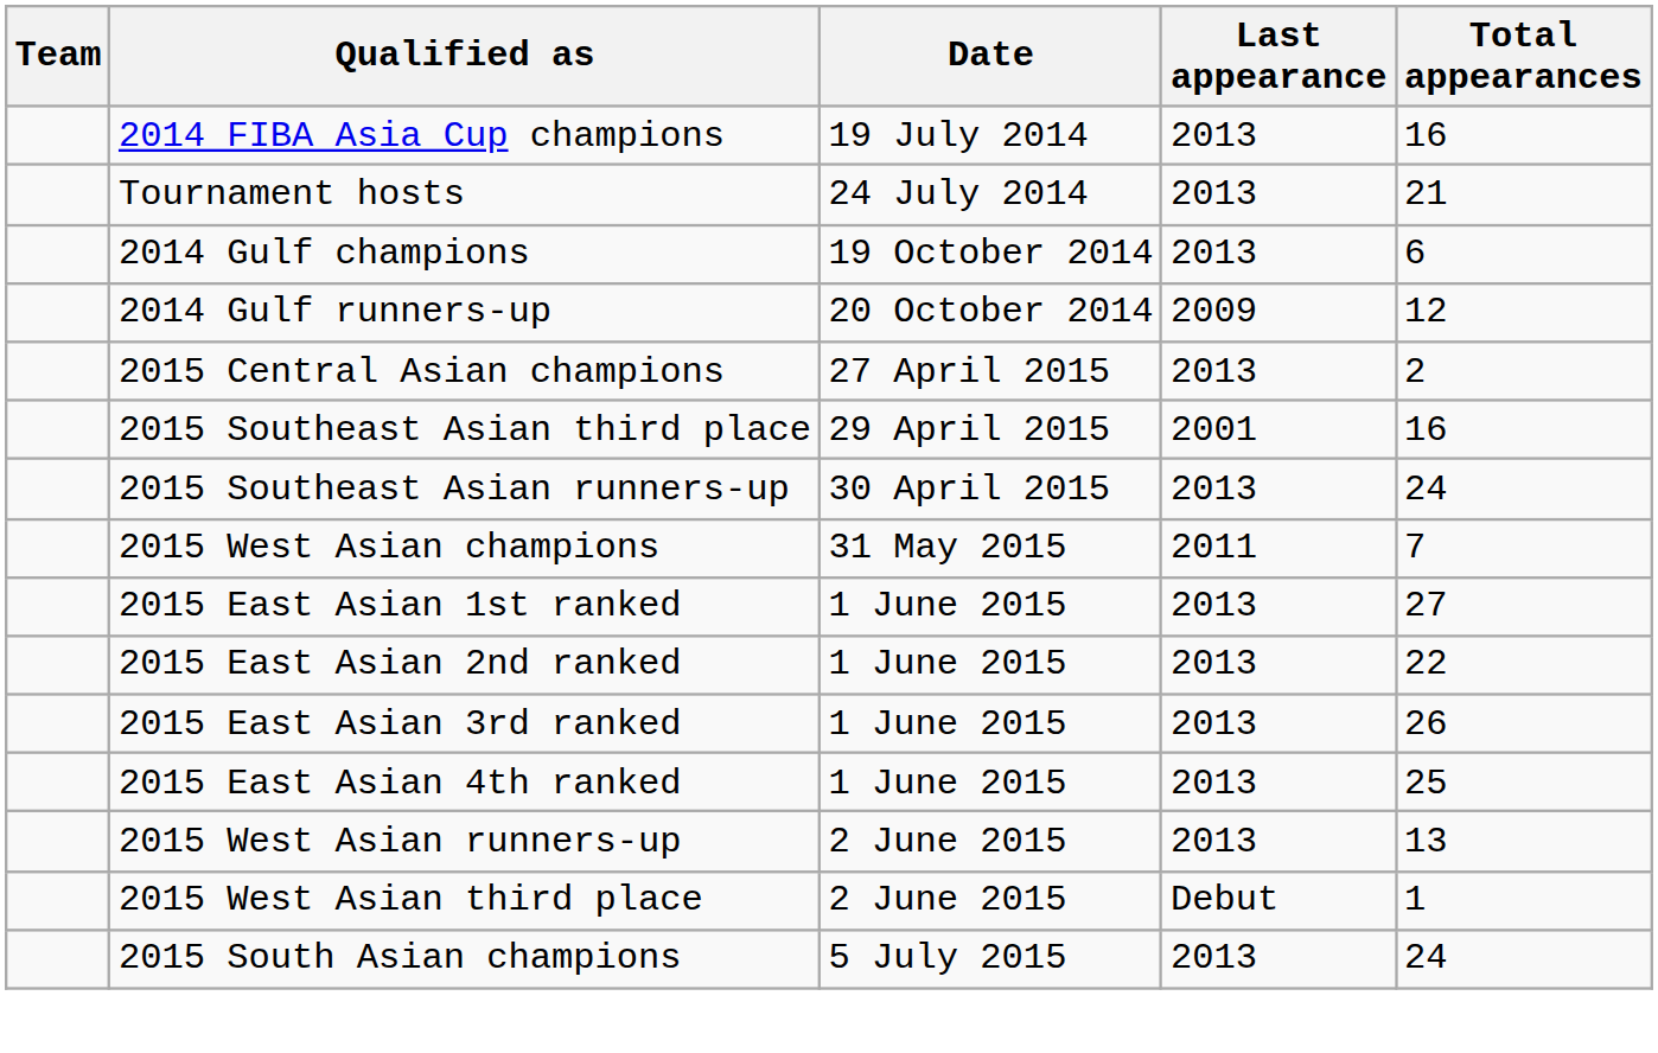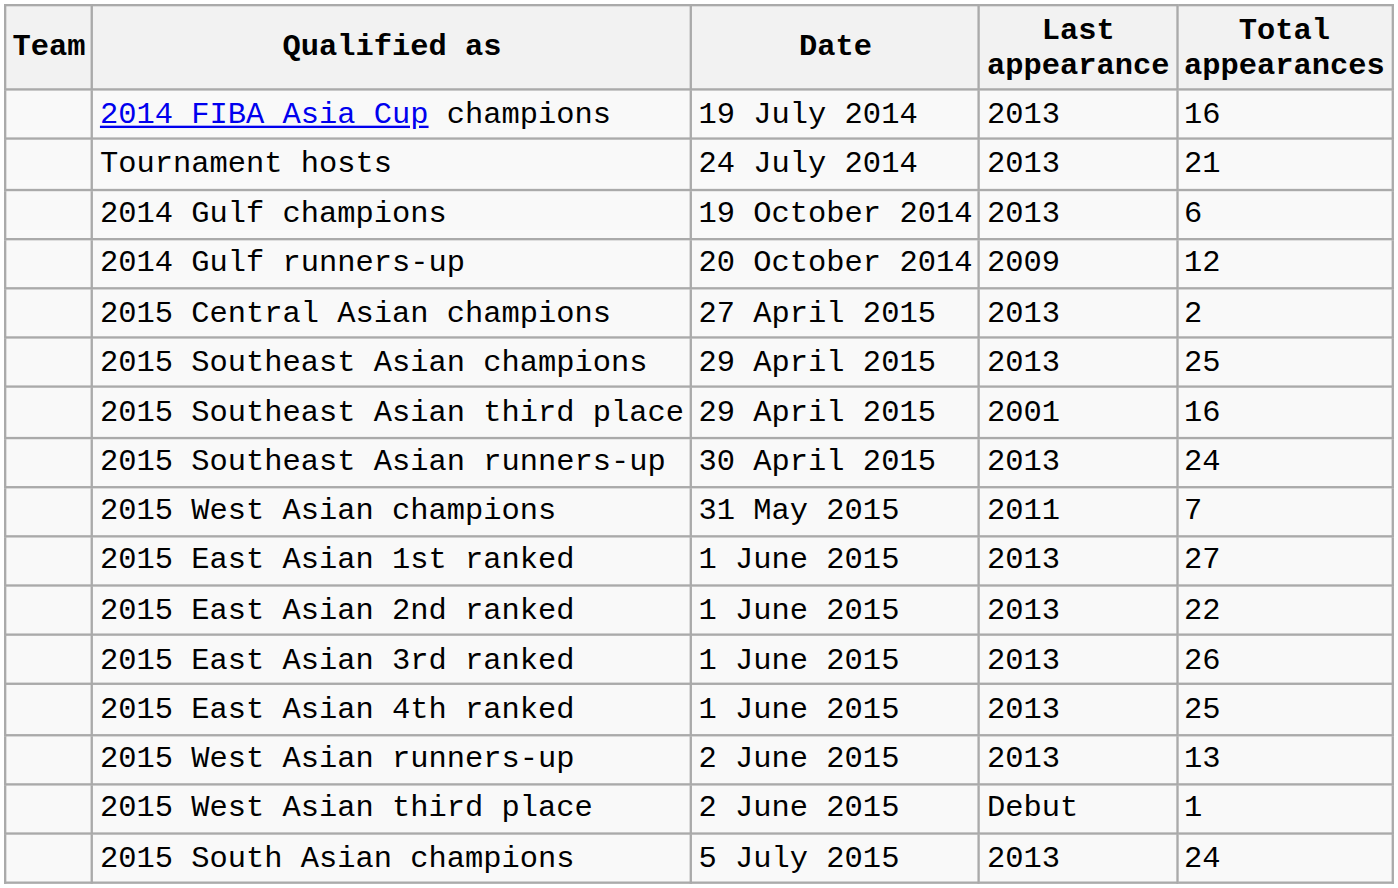 <table class=wikitable>
 <tr>
 <th>Team</th>
 <th>Qualified as</th>
 <th>Date</th>
 <th>Last<br>appearance</th>
 <th>Total<br>appearances</th>
 </tr>
 <tr>
 <td></td>
 <td><a href='#'>2014 FIBA Asia Cup</a> champions</td>
 <td>19 July 2014</td>
 <td>2013</td>
 <td>16</td>
 </tr>
 <tr>
 <td></td>
 <td>Tournament hosts</td>
 <td>24 July 2014</td>
 <td>2013</td>
 <td>21</td>
 </tr>
 <tr>
 <td></td>
 <td>2014 Gulf champions</td>
 <td>19 October 2014</td>
 <td>2013</td>
 <td>6</td>
 </tr>
 <tr>
 <td></td>
 <td>2014 Gulf runners-up</td>
 <td>20 October 2014</td>
 <td>2009</td>
 <td>12</td>
 </tr>
 <tr>
 <td></td>
 <td>2015 Central Asian champions</td>
 <td>27 April 2015</td>
 <td>2013</td>
 <td>2</td>
+</tr>
+<tr>
+<td></td>
+<td>2015 Southeast Asian champions</td>
+<td>29 April 2015</td>
+<td>2013</td>
+<td>25</td>
 </tr>
 <tr>
 <td></td>
 <td>2015 Southeast Asian third place</td>
 <td>29 April 2015</td>
 <td>2001</td>
 <td>16</td>
 </tr>
 <tr>
 <td></td>
 <td>2015 Southeast Asian runners-up</td>
 <td>30 April 2015</td>
 <td>2013</td>
 <td>24</td>
 </tr>
 <tr>
 <td></td>
 <td>2015 West Asian champions</td>
 <td>31 May 2015</td>
 <td>2011</td>
 <td>7</td>
 </tr>
 <tr>
 <td></td>
 <td>2015 East Asian 1st ranked</td>
 <td>1 June 2015</td>
 <td>2013</td>
 <td>27</td>
 </tr>
 <tr>
 <td></td>
 <td>2015 East Asian 2nd ranked</td>
 <td>1 June 2015</td>
 <td>2013</td>
 <td>22</td>
 </tr>
 <tr>
 <td></td>
 <td>2015 East Asian 3rd ranked</td>
 <td>1 June 2015</td>
 <td>2013</td>
 <td>26</td>
 </tr>
 <tr>
 <td></td>
 <td>2015 East Asian 4th ranked</td>
 <td>1 June 2015</td>
 <td>2013</td>
 <td>25</td>
 </tr>
 <tr>
 <td></td>
 <td>2015 West Asian runners-up</td>
 <td>2 June 2015</td>
 <td>2013</td>
 <td>13</td>
 </tr>
 <tr>
 <td></td>
 <td>2015 West Asian third place</td>
 <td>2 June 2015</td>
 <td>Debut</td>
 <td>1</td>
 </tr>
 <tr>
 <td></td>
 <td>2015 South Asian champions</td>
 <td>5 July 2015</td>
 <td>2013</td>
 <td>24</td>
 </tr>
 </table>
